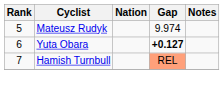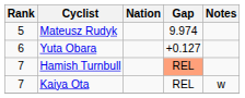 <table class="wikitable sortable" style="text-align:center">
 <tr>
 <th>Rank</th>
 <th>Cyclist</th>
 <th>Nation</th>
 <th>Gap</th>
 <th>Notes</th>
 </tr>
 <tr>
 <td>5</td>
 <td align=left><a href='#'>Mateusz Rudyk</a></td>
 <td align=left></td>
 <td>9.974</td>
 <td></td>
 </tr>
 <tr>
 <td>6</td>
 <td align=left><a href='#'>Yuta Obara</a></td>
 <td align=left></td>
-<td><strong>+0.127</strong></td>
+<td>+0.127</td>
 <td></td>
 </tr>
 <tr>
 <td>7</td>
 <td align=left><a href='#'>Hamish Turnbull</a></td>
 <td align=left></td>
 <td style="background: lightsalmon;">REL</td>
 <td></td>
 </tr>
 <tr>
+<td>7</td>
+<td align=left><a href='#'>Kaiya Ota</a></td>
+<td align=left></td>
+<td>REL</td>
+<td>w</td>
+</tr>
+<tr>
 </tr>
 </table>
